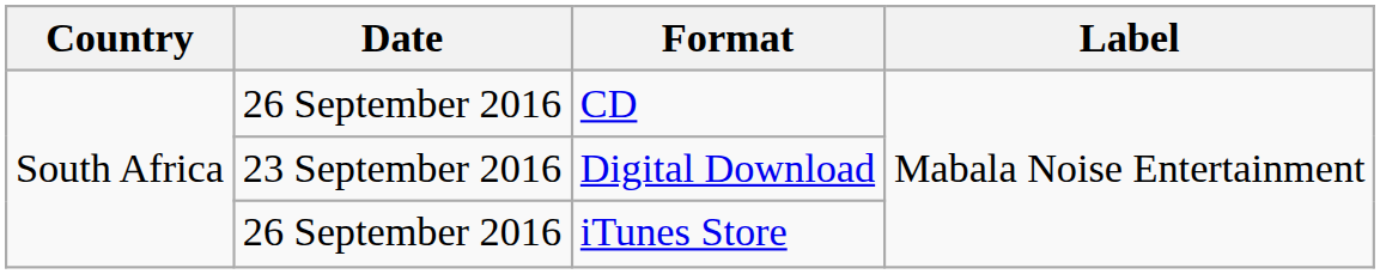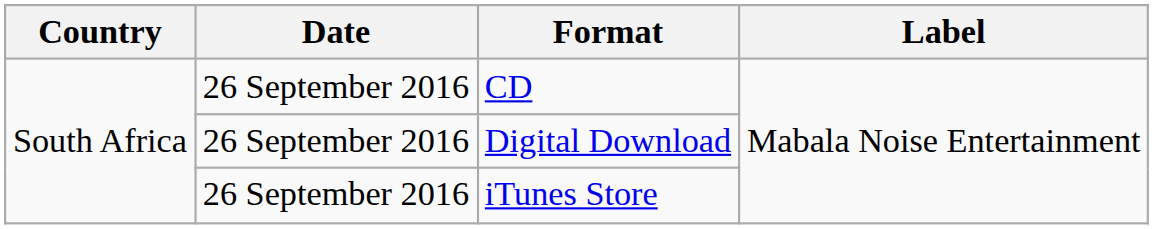 <table class="wikitable">
 <tr>
 <th>Country</th>
 <th>Date</th>
 <th>Format</th>
 <th>Label</th>
 </tr>
 <tr>
 <td rowspan="3">South Africa</td>
 <td>26 September 2016</td>
 <td><a href='#'>CD</a></td>
 <td rowspan="3">Mabala Noise Entertainment</td>
 </tr>
 <tr>
-<td>23 September 2016</td>
+<td>26 September 2016</td>
 <td><a href='#'>Digital Download</a></td>
 </tr>
 <tr>
 <td>26 September 2016</td>
 <td><a href='#'>iTunes Store</a></td>
 </tr>
 </table>
